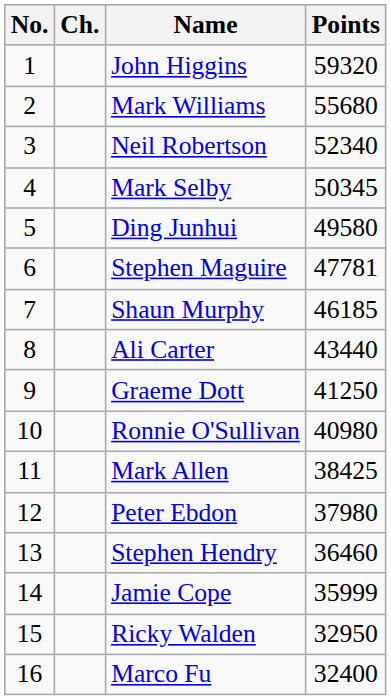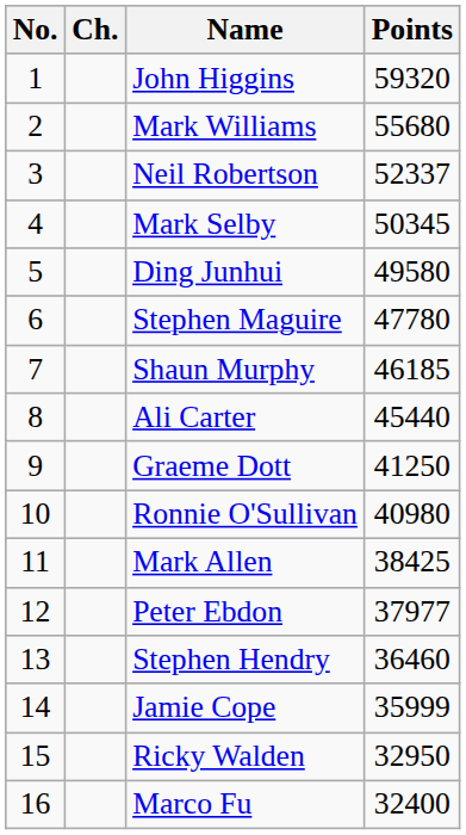 <table class="wikitable" style="text-align: center;">
 <tr>
 <th>No.</th>
 <th>Ch.</th>
 <th align="left">Name</th>
 <th>Points</th>
 </tr>
 <tr>
 <td>1</td>
 <td></td>
 <td style="text-align:left;"> <a href='#'>John Higgins</a></td>
 <td>59320</td>
 </tr>
 <tr>
 <td>2</td>
 <td></td>
 <td style="text-align:left;"> <a href='#'>Mark Williams</a></td>
 <td>55680</td>
 </tr>
 <tr>
 <td>3</td>
 <td></td>
 <td style="text-align:left;"> <a href='#'>Neil Robertson</a></td>
-<td>52340</td>
+<td>52337</td>
 </tr>
 <tr>
 <td>4</td>
 <td></td>
 <td style="text-align:left;"> <a href='#'>Mark Selby</a></td>
 <td>50345</td>
 </tr>
 <tr>
 <td>5</td>
 <td></td>
 <td style="text-align:left;"> <a href='#'>Ding Junhui</a></td>
 <td>49580</td>
 </tr>
 <tr>
 <td>6</td>
 <td></td>
 <td style="text-align:left;"> <a href='#'>Stephen Maguire</a></td>
-<td>47781</td>
+<td>47780</td>
 </tr>
 <tr>
 <td>7</td>
 <td></td>
 <td style="text-align:left;"> <a href='#'>Shaun Murphy</a></td>
 <td>46185</td>
 </tr>
 <tr>
 <td>8</td>
 <td></td>
 <td style="text-align:left;"> <a href='#'>Ali Carter</a></td>
-<td>43440</td>
+<td>45440</td>
 </tr>
 <tr>
 <td>9</td>
 <td></td>
 <td style="text-align:left;"> <a href='#'>Graeme Dott</a></td>
 <td>41250</td>
 </tr>
 <tr>
 <td>10</td>
 <td></td>
 <td style="text-align:left;"> <a href='#'>Ronnie O'Sullivan</a></td>
 <td>40980</td>
 </tr>
 <tr>
 <td>11</td>
 <td></td>
 <td style="text-align:left;"> <a href='#'>Mark Allen</a></td>
 <td>38425</td>
 </tr>
 <tr>
 <td>12</td>
 <td></td>
 <td style="text-align:left;"> <a href='#'>Peter Ebdon</a></td>
-<td>37980</td>
+<td>37977</td>
 </tr>
 <tr>
 <td>13</td>
 <td></td>
 <td style="text-align:left;"> <a href='#'>Stephen Hendry</a></td>
 <td>36460</td>
 </tr>
 <tr>
 <td>14</td>
 <td></td>
 <td style="text-align:left;"> <a href='#'>Jamie Cope</a></td>
 <td>35999</td>
 </tr>
 <tr>
 <td>15</td>
 <td></td>
 <td style="text-align:left;"> <a href='#'>Ricky Walden</a></td>
 <td>32950</td>
 </tr>
 <tr>
 <td>16</td>
 <td></td>
 <td style="text-align:left;"> <a href='#'>Marco Fu</a></td>
 <td>32400</td>
 </tr>
 </table>
